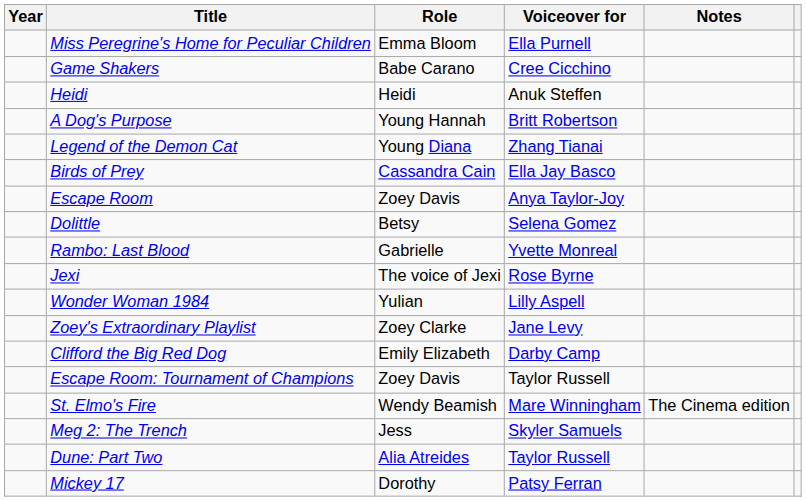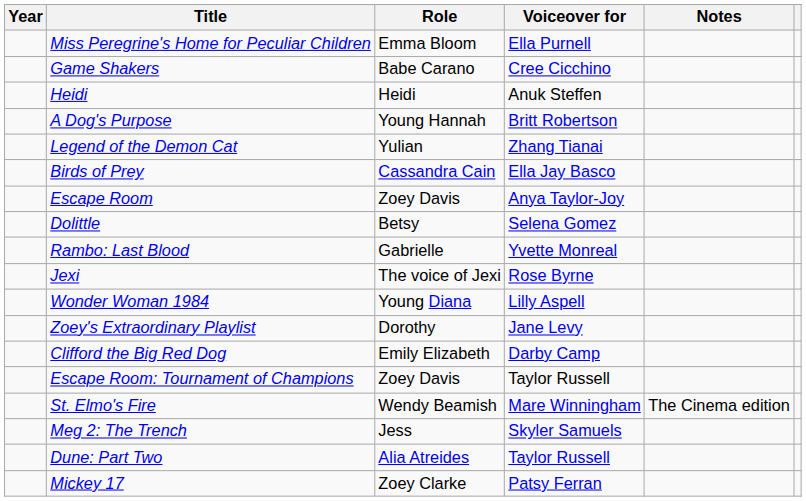 <table class="wikitable sortable plainrowheaders">
 <tr>
 <th>Year</th>
 <th>Title</th>
 <th>Role</th>
 <th>Voiceover for</th>
 <th>Notes</th>
 <th class="unsortable"></th>
 </tr>
 <tr>
 <td></td>
 <td><em><a href='#'>Miss Peregrine's Home for Peculiar Children</a></em></td>
 <td>Emma Bloom</td>
 <td><a href='#'>Ella Purnell</a></td>
 <td></td>
 <td></td>
 </tr>
 <tr>
 <td></td>
 <td><em><a href='#'>Game Shakers</a></em></td>
 <td>Babe Carano</td>
 <td><a href='#'>Cree Cicchino</a></td>
 <td></td>
 <td></td>
 </tr>
 <tr>
 <td></td>
 <td><em><a href='#'>Heidi</a></em></td>
 <td>Heidi</td>
 <td>Anuk Steffen</td>
 <td></td>
 <td></td>
 </tr>
 <tr>
 <td></td>
 <td><em><a href='#'>A Dog's Purpose</a></em></td>
 <td>Young Hannah</td>
 <td><a href='#'>Britt Robertson</a></td>
 <td></td>
 <td></td>
 </tr>
 <tr>
 <td></td>
 <td><em><a href='#'>Legend of the Demon Cat</a></em></td>
-<td>Young <a href='#'>Diana</a></td>
+<td>Yulian</td>
 <td><a href='#'>Zhang Tianai</a></td>
 <td></td>
 <td></td>
 </tr>
 <tr>
 <td></td>
 <td><em><a href='#'>Birds of Prey</a></em></td>
 <td><a href='#'>Cassandra Cain</a></td>
 <td><a href='#'>Ella Jay Basco</a></td>
 <td></td>
 <td></td>
 </tr>
 <tr>
 <td></td>
 <td><em><a href='#'>Escape Room</a></em></td>
 <td>Zoey Davis</td>
 <td><a href='#'>Anya Taylor-Joy</a></td>
 <td></td>
 <td></td>
 </tr>
 <tr>
 <td></td>
 <td><em><a href='#'>Dolittle</a></em></td>
 <td>Betsy</td>
 <td><a href='#'>Selena Gomez</a></td>
 <td></td>
 <td></td>
 </tr>
 <tr>
 <td></td>
 <td><em><a href='#'>Rambo: Last Blood</a></em></td>
 <td>Gabrielle</td>
 <td><a href='#'>Yvette Monreal</a></td>
 <td></td>
 <td></td>
 </tr>
 <tr>
 <td></td>
 <td><em><a href='#'>Jexi</a></em></td>
 <td>The voice of Jexi</td>
 <td><a href='#'>Rose Byrne</a></td>
 <td></td>
 <td></td>
 </tr>
 <tr>
 <td></td>
 <td><em><a href='#'>Wonder Woman 1984</a></em></td>
-<td>Yulian</td>
+<td>Young <a href='#'>Diana</a></td>
 <td><a href='#'>Lilly Aspell</a></td>
 <td></td>
 <td></td>
 </tr>
 <tr>
 <td></td>
 <td><em><a href='#'>Zoey's Extraordinary Playlist</a></em></td>
-<td>Zoey Clarke</td>
+<td>Dorothy</td>
 <td><a href='#'>Jane Levy</a></td>
 <td></td>
 <td></td>
 </tr>
 <tr>
 <td></td>
 <td><em><a href='#'>Clifford the Big Red Dog</a></em></td>
 <td>Emily Elizabeth</td>
 <td><a href='#'>Darby Camp</a></td>
 <td></td>
 <td></td>
 </tr>
 <tr>
 <td></td>
 <td><em><a href='#'>Escape Room: Tournament of Champions</a></em></td>
 <td>Zoey Davis</td>
 <td>Taylor Russell</td>
 <td></td>
 <td></td>
 </tr>
 <tr>
 <td></td>
 <td><em><a href='#'>St. Elmo's Fire</a></em></td>
 <td>Wendy Beamish</td>
 <td><a href='#'>Mare Winningham</a></td>
 <td>The Cinema edition</td>
 <td></td>
 </tr>
 <tr>
 <td></td>
 <td><em><a href='#'>Meg 2: The Trench</a></em></td>
 <td>Jess</td>
 <td><a href='#'>Skyler Samuels</a></td>
 <td></td>
 <td></td>
 </tr>
 <tr>
 <td></td>
 <td><em><a href='#'>Dune: Part Two</a></em></td>
 <td><a href='#'>Alia Atreides</a></td>
 <td><a href='#'>Taylor Russell</a></td>
 <td></td>
 <td></td>
 </tr>
 <tr>
 <td></td>
 <td><em><a href='#'>Mickey 17</a></em></td>
-<td>Dorothy</td>
+<td>Zoey Clarke</td>
 <td><a href='#'>Patsy Ferran</a></td>
 <td></td>
 <td></td>
 </tr>
 </table>
